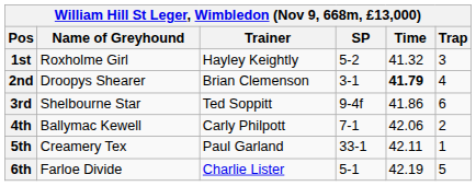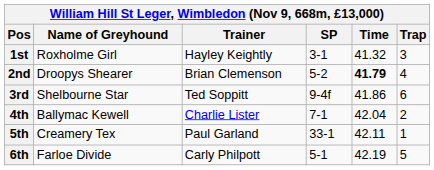 <table class="wikitable">
 <tr>
 <th colspan="6"><a href='#'>William Hill St Leger</a>, <a href='#'>Wimbledon</a> (Nov 9, 668m, £13,000)</th>
 </tr>
 <tr>
 <th width=30>Pos</th>
 <th width=180>Name of Greyhound</th>
 <th width=150>Trainer</th>
 <th width=50>SP</th>
 <th width=50>Time</th>
 <th width=30>Trap</th>
 </tr>
 <tr>
 <th>1st</th>
 <td>Roxholme Girl</td>
 <td>Hayley Keightly</td>
-<td>5-2</td>
+<td>3-1</td>
 <td>41.32</td>
 <td>3</td>
 </tr>
 <tr>
 <th>2nd</th>
 <td>Droopys Shearer</td>
 <td>Brian Clemenson</td>
-<td>3-1</td>
+<td>5-2</td>
 <td><strong>41.79</strong></td>
 <td>4</td>
 </tr>
 <tr>
 <th>3rd</th>
 <td>Shelbourne Star</td>
 <td>Ted Soppitt</td>
 <td>9-4f</td>
 <td>41.86</td>
 <td>6</td>
 </tr>
 <tr>
 <th>4th</th>
 <td>Ballymac Kewell</td>
-<td>Carly Philpott</td>
+<td><a href='#'>Charlie Lister</a></td>
 <td>7-1</td>
-<td>42.06</td>
+<td>42.04</td>
 <td>2</td>
 </tr>
 <tr>
 <th>5th</th>
 <td>Creamery Tex</td>
 <td>Paul Garland</td>
 <td>33-1</td>
 <td>42.11</td>
 <td>1</td>
 </tr>
 <tr>
 <th>6th</th>
 <td>Farloe Divide</td>
-<td><a href='#'>Charlie Lister</a></td>
+<td>Carly Philpott</td>
 <td>5-1</td>
 <td>42.19</td>
 <td>5</td>
 </tr>
 </table>
